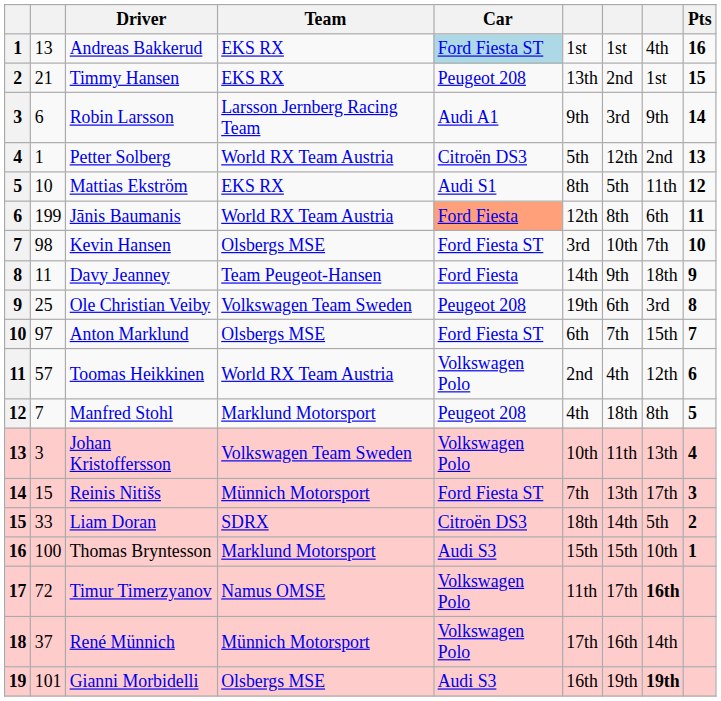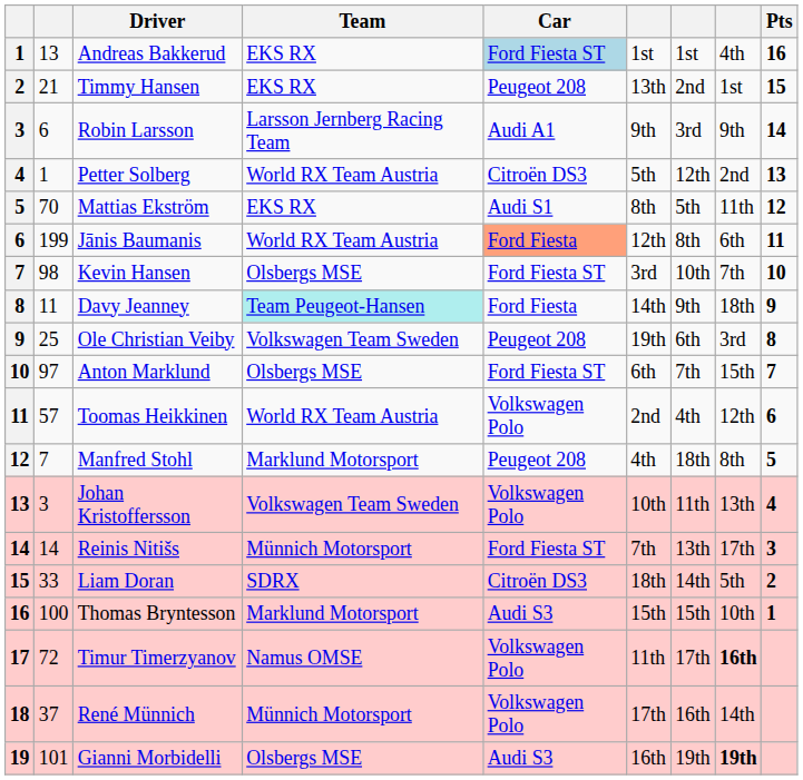 <table class=wikitable style="font-size:95%">
 <tr>
 <th></th>
 <th></th>
 <th>Driver</th>
 <th>Team</th>
 <th>Car</th>
 <th></th>
 <th></th>
 <th></th>
 <th>Pts</th>
 </tr>
 <tr>
 <th>1</th>
 <td>13</td>
 <td> <a href='#'>Andreas Bakkerud</a></td>
 <td><a href='#'>EKS RX</a></td>
 <td style="background: lightblue;"><a href='#'>Ford Fiesta ST</a></td>
 <td>1st</td>
 <td>1st</td>
 <td>4th</td>
 <td><strong>16</strong></td>
 </tr>
 <tr>
 <th>2</th>
 <td>21</td>
 <td> <a href='#'>Timmy Hansen</a></td>
 <td><a href='#'>EKS RX</a></td>
 <td><a href='#'>Peugeot 208</a></td>
 <td>13th</td>
 <td>2nd</td>
 <td>1st</td>
 <td><strong>15</strong></td>
 </tr>
 <tr>
 <th>3</th>
 <td>6</td>
 <td> <a href='#'>Robin Larsson</a></td>
 <td><a href='#'>Larsson Jernberg Racing Team</a></td>
 <td><a href='#'>Audi A1</a></td>
 <td>9th</td>
 <td>3rd</td>
 <td>9th</td>
 <td><strong>14</strong></td>
 </tr>
 <tr>
 <th>4</th>
 <td>1</td>
 <td> <a href='#'>Petter Solberg</a></td>
 <td><a href='#'>World RX Team Austria</a></td>
 <td><a href='#'>Citroën DS3</a></td>
 <td>5th</td>
 <td>12th</td>
 <td>2nd</td>
 <td><strong>13</strong></td>
 </tr>
 <tr>
 <th>5</th>
-<td>10</td>
+<td>70</td>
 <td> <a href='#'>Mattias Ekström</a></td>
 <td><a href='#'>EKS RX</a></td>
 <td><a href='#'>Audi S1</a></td>
 <td>8th</td>
 <td>5th</td>
 <td>11th</td>
 <td><strong>12</strong></td>
 </tr>
 <tr>
 <th>6</th>
 <td>199</td>
 <td> <a href='#'>Jānis Baumanis</a></td>
 <td><a href='#'>World RX Team Austria</a></td>
 <td style="background: lightsalmon;"><a href='#'>Ford Fiesta</a></td>
 <td>12th</td>
 <td>8th</td>
 <td>6th</td>
 <td><strong>11</strong></td>
 </tr>
 <tr>
 <th>7</th>
 <td>98</td>
 <td> <a href='#'>Kevin Hansen</a></td>
 <td><a href='#'>Olsbergs MSE</a></td>
 <td><a href='#'>Ford Fiesta ST</a></td>
 <td>3rd</td>
 <td>10th</td>
 <td>7th</td>
 <td><strong>10</strong></td>
 </tr>
 <tr>
 <th>8</th>
 <td>11</td>
 <td> <a href='#'>Davy Jeanney</a></td>
-<td><a href='#'>Team Peugeot-Hansen</a></td>
+<td style="background: paleturquoise;"><a href='#'>Team Peugeot-Hansen</a></td>
 <td><a href='#'>Ford Fiesta</a></td>
 <td>14th</td>
 <td>9th</td>
 <td>18th</td>
 <td><strong>9</strong></td>
 </tr>
 <tr>
 <th>9</th>
 <td>25</td>
 <td> <a href='#'>Ole Christian Veiby</a></td>
 <td><a href='#'>Volkswagen Team Sweden</a></td>
 <td><a href='#'>Peugeot 208</a></td>
 <td>19th</td>
 <td>6th</td>
 <td>3rd</td>
 <td><strong>8</strong></td>
 </tr>
 <tr>
 <th>10</th>
 <td>97</td>
 <td> <a href='#'>Anton Marklund</a></td>
 <td><a href='#'>Olsbergs MSE</a></td>
 <td><a href='#'>Ford Fiesta ST</a></td>
 <td>6th</td>
 <td>7th</td>
 <td>15th</td>
 <td><strong>7</strong></td>
 </tr>
 <tr>
 <th>11</th>
 <td>57</td>
 <td> <a href='#'>Toomas Heikkinen</a></td>
 <td><a href='#'>World RX Team Austria</a></td>
 <td><a href='#'>Volkswagen Polo</a></td>
 <td>2nd</td>
 <td>4th</td>
 <td>12th</td>
 <td><strong>6</strong></td>
 </tr>
 <tr>
 <th>12</th>
 <td>7</td>
 <td> <a href='#'>Manfred Stohl</a></td>
 <td><a href='#'>Marklund Motorsport</a></td>
 <td><a href='#'>Peugeot 208</a></td>
 <td>4th</td>
 <td>18th</td>
 <td>8th</td>
 <td><strong>5</strong></td>
 </tr>
 <tr>
 <th style="background:#ffcccc;">13</th>
 <td style="background:#ffcccc;">3</td>
 <td style="background:#ffcccc;"> <a href='#'>Johan Kristoffersson</a></td>
 <td style="background:#ffcccc;"><a href='#'>Volkswagen Team Sweden</a></td>
 <td style="background:#ffcccc;"><a href='#'>Volkswagen Polo</a></td>
 <td style="background:#ffcccc;">10th</td>
 <td style="background:#ffcccc;">11th</td>
 <td style="background:#ffcccc;">13th</td>
 <td style="background:#ffcccc;"><strong>4</strong></td>
 </tr>
 <tr>
 <th style="background:#ffcccc;">14</th>
-<td style="background:#ffcccc;">15</td>
+<td style="background:#ffcccc;">14</td>
 <td style="background:#ffcccc;"> <a href='#'>Reinis Nitišs</a></td>
 <td style="background:#ffcccc;"><a href='#'>Münnich Motorsport</a></td>
 <td style="background:#ffcccc;"><a href='#'>Ford Fiesta ST</a></td>
 <td style="background:#ffcccc;">7th</td>
 <td style="background:#ffcccc;">13th</td>
 <td style="background:#ffcccc;">17th</td>
 <td style="background:#ffcccc;"><strong>3</strong></td>
 </tr>
 <tr>
 <th style="background:#ffcccc;">15</th>
 <td style="background:#ffcccc;">33</td>
 <td style="background:#ffcccc;"> <a href='#'>Liam Doran</a></td>
 <td style="background:#ffcccc;"><a href='#'>SDRX</a></td>
 <td style="background:#ffcccc;"><a href='#'>Citroën DS3</a></td>
 <td style="background:#ffcccc;">18th</td>
 <td style="background:#ffcccc;">14th</td>
 <td style="background:#ffcccc;">5th</td>
 <td style="background:#ffcccc;"><strong>2</strong></td>
 </tr>
 <tr>
 <th style="background:#ffcccc;">16</th>
 <td style="background:#ffcccc;">100</td>
 <td style="background:#ffcccc;"> Thomas Bryntesson</td>
 <td style="background:#ffcccc;"><a href='#'>Marklund Motorsport</a></td>
 <td style="background:#ffcccc;"><a href='#'>Audi S3</a></td>
 <td style="background:#ffcccc;">15th</td>
 <td style="background:#ffcccc;">15th</td>
 <td style="background:#ffcccc;">10th</td>
 <td style="background:#ffcccc;"><strong>1</strong></td>
 </tr>
 <tr>
 <th style="background:#ffcccc;">17</th>
 <td style="background:#ffcccc;">72</td>
 <td style="background:#ffcccc;"> <a href='#'>Timur Timerzyanov</a></td>
 <td style="background:#ffcccc;"><a href='#'>Namus OMSE</a></td>
 <td style="background:#ffcccc;"><a href='#'>Volkswagen Polo</a></td>
 <td style="background:#ffcccc;">11th</td>
 <td style="background:#ffcccc;">17th</td>
 <td style="background:#ffcccc;"><strong>16th</strong></td>
 <td style="background:#ffcccc;"></td>
 </tr>
 <tr>
 <th style="background:#ffcccc;">18</th>
 <td style="background:#ffcccc;">37</td>
 <td style="background:#ffcccc;"> <a href='#'>René Münnich</a></td>
 <td style="background:#ffcccc;"><a href='#'>Münnich Motorsport</a></td>
 <td style="background:#ffcccc;"><a href='#'>Volkswagen Polo</a></td>
 <td style="background:#ffcccc;">17th</td>
 <td style="background:#ffcccc;">16th</td>
 <td style="background:#ffcccc;">14th</td>
 <td style="background:#ffcccc;"></td>
 </tr>
 <tr>
 <th style="background:#ffcccc;">19</th>
 <td style="background:#ffcccc;">101</td>
 <td style="background:#ffcccc;"> <a href='#'>Gianni Morbidelli</a></td>
 <td style="background:#ffcccc;"><a href='#'>Olsbergs MSE</a></td>
 <td style="background:#ffcccc;"><a href='#'>Audi S3</a></td>
 <td style="background:#ffcccc;">16th</td>
 <td style="background:#ffcccc;">19th</td>
 <td style="background:#ffcccc;"><strong>19th</strong></td>
 <td style="background:#ffcccc;"></td>
 </tr>
 </table>
